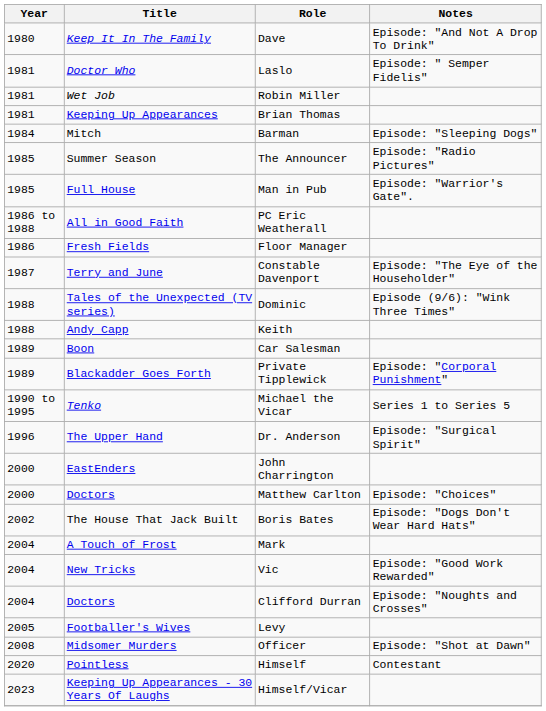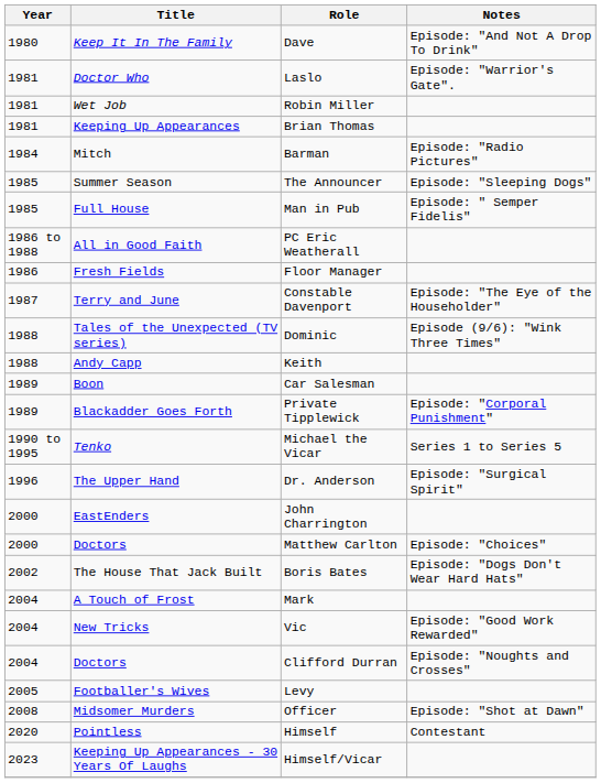 <table class="wikitable">
 <tr>
 <th>Year</th>
 <th>Title</th>
 <th>Role</th>
 <th>Notes</th>
 </tr>
 <tr>
 <td>1980</td>
 <td><em><a href='#'>Keep It In The Family</a></em></td>
 <td>Dave</td>
 <td>Episode: "And Not A Drop To Drink"</td>
 </tr>
 <tr>
 <td>1981</td>
 <td><em><a href='#'>Doctor Who</a></em></td>
 <td>Laslo</td>
-<td>Episode: " Semper Fidelis"</td>
+<td>Episode: "Warrior's Gate".</td>
 </tr>
 <tr>
 <td>1981</td>
 <td><em>Wet Job</em></td>
 <td>Robin Miller</td>
 <td></td>
 </tr>
 <tr>
 <td>1981</td>
 <td></em><a href='#'>Keeping Up Appearances</a><em></td>
 <td>Brian Thomas</td>
 <td></td>
 </tr>
 <tr>
 <td>1984</td>
 <td>Mitch<em></td>
 <td>Barman</td>
-<td>Episode: "Sleeping Dogs"</td>
+<td>Episode: "Radio Pictures"</td>
 </tr>
 <tr>
 <td>1985</td>
 <td></em>Summer Season<em></td>
 <td>The Announcer</td>
-<td>Episode: "Radio Pictures"</td>
+<td>Episode: "Sleeping Dogs"</td>
 </tr>
 <tr>
 <td>1985</td>
 <td></em><a href='#'>Full House</a><em></td>
 <td>Man in Pub</td>
-<td>Episode: "Warrior's Gate".</td>
+<td>Episode: " Semper Fidelis"</td>
 </tr>
 <tr>
 <td>1986 to 1988</td>
 <td></em><a href='#'>All in Good Faith</a><em></td>
 <td>PC Eric Weatherall</td>
 <td></td>
 </tr>
 <tr>
 <td>1986</td>
 <td></em><a href='#'>Fresh Fields</a><em></td>
 <td>Floor Manager</td>
 <td></td>
 </tr>
 <tr>
 <td>1987</td>
 <td></em><a href='#'>Terry and June</a><em></td>
 <td>Constable Davenport</td>
 <td>Episode: "The Eye of the Householder"</td>
 </tr>
 <tr>
 <td>1988</td>
 <td></em><a href='#'>Tales of the Unexpected (TV series)</a><em></td>
 <td>Dominic</td>
 <td>Episode (9/6): "Wink Three Times"</td>
 </tr>
 <tr>
 <td>1988</td>
 <td></em><a href='#'>Andy Capp</a><em></td>
 <td>Keith</td>
 <td></td>
 </tr>
 <tr>
 <td>1989</td>
 <td></em><a href='#'>Boon</a><em></td>
 <td>Car Salesman</td>
 <td></td>
 </tr>
 <tr>
 <td>1989</td>
 <td></em><a href='#'>Blackadder Goes Forth</a><em></td>
 <td>Private Tipplewick</td>
 <td>Episode: "<a href='#'>Corporal Punishment</a>"</td>
 </tr>
 <tr>
 <td>1990 to 1995</td>
 <td><em><a href='#'>Tenko</a></em></td>
 <td>Michael  the Vicar</td>
 <td>Series 1 to Series 5</td>
 </tr>
 <tr>
 <td>1996</td>
 <td></em><a href='#'>The Upper Hand</a><em></td>
 <td>Dr. Anderson</td>
 <td>Episode: "Surgical Spirit"</td>
 </tr>
 <tr>
 <td>2000</td>
 <td></em><a href='#'>EastEnders</a><em></td>
 <td>John Charrington</td>
 <td></td>
 </tr>
 <tr>
 <td>2000</td>
 <td></em><a href='#'>Doctors</a><em></td>
 <td>Matthew Carlton</td>
 <td>Episode: "Choices"</td>
 </tr>
 <tr>
 <td>2002</td>
 <td></em>The House That Jack Built<em></td>
 <td>Boris Bates</td>
 <td>Episode: "Dogs Don't Wear Hard Hats"</td>
 </tr>
 <tr>
 <td>2004</td>
 <td></em><a href='#'>A Touch of Frost</a><em></td>
 <td>Mark</td>
 <td></td>
 </tr>
 <tr>
 <td>2004</td>
 <td></em><a href='#'>New Tricks</a><em></td>
 <td>Vic</td>
 <td>Episode: "Good Work Rewarded"</td>
 </tr>
 <tr>
 <td>2004</td>
 <td></em><a href='#'>Doctors</a><em></td>
 <td>Clifford Durran</td>
 <td>Episode: "Noughts and Crosses"</td>
 </tr>
 <tr>
 <td>2005</td>
 <td></em><a href='#'>Footballer's Wives</a><em></td>
 <td>Levy</td>
 <td></td>
 </tr>
 <tr>
 <td>2008</td>
 <td></em><a href='#'>Midsomer Murders</a><em></td>
 <td>Officer</td>
 <td>Episode: "Shot at Dawn"</td>
 </tr>
 <tr>
 <td>2020</td>
 <td></em><a href='#'>Pointless</a><em></td>
 <td>Himself</td>
 <td>Contestant</td>
 </tr>
 <tr>
 <td>2023</td>
 <td></em><a href='#'>Keeping Up Appearances - 30 Years Of Laughs</a><em></td>
 <td>Himself/Vicar</td>
 <td></td>
 </tr>
 <tr>
 </tr>
 </table>
